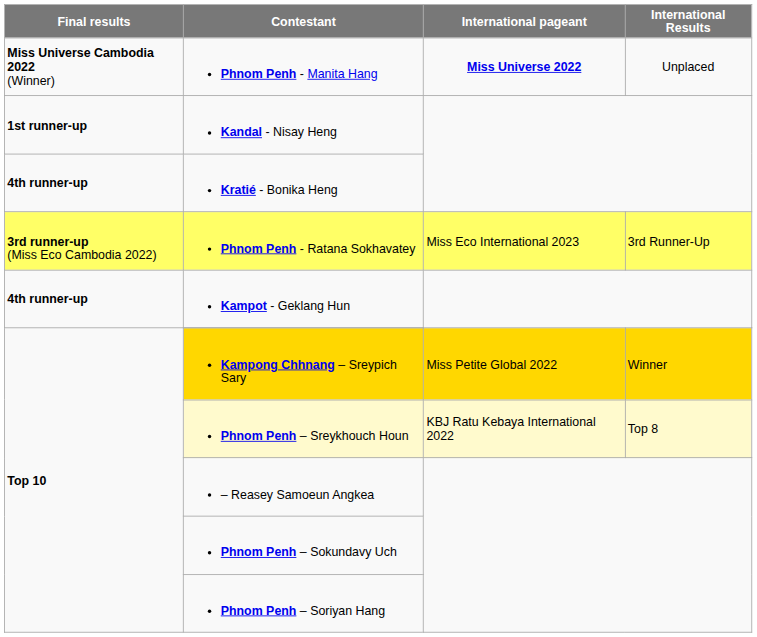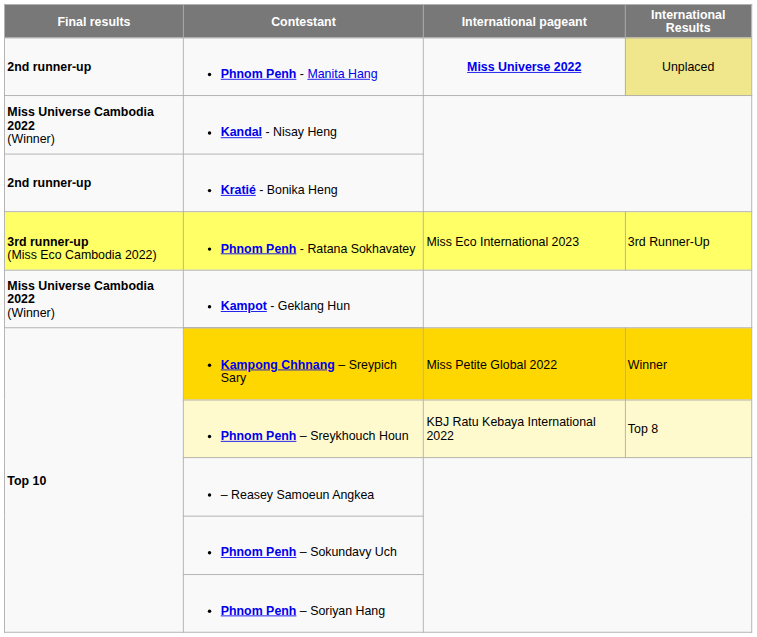 <table class="wikitable sortable" style="font-size: 90%;">
 <tr>
 <th style="background-color:#787878;color:#FFFFFF;">Final results</th>
 <th style="background-color:#787878;color:#FFFFFF;">Contestant</th>
 <th style="background-color:#787878;color:#FFFFFF;">International pageant</th>
 <th style="background-color:#787878;color:#FFFFFF;">International Results</th>
 </tr>
 <tr>
-<td><strong>Miss Universe Cambodia 2022</strong><br>(Winner)</td>
+<td><strong>2nd runner-up</strong></td>
 <td><br><ul><li><strong> <a href='#'>Phnom Penh</a></strong> - <a href='#'>Manita Hang</a></li></ul></td>
 <td style="text-align:center;"><strong><a href='#'>Miss Universe 2022</a></strong></td>
-<td style="text-align:center;">Unplaced</td>
+<td style="background: khaki; text-align:center;">Unplaced</td>
 </tr>
 <tr>
-<td><strong>1st runner-up</strong></td>
+<td><strong>Miss Universe Cambodia 2022</strong><br>(Winner)</td>
 <td><br><ul><li><strong><a href='#'>Kandal</a></strong> - Nisay Heng</li></ul></td>
 </tr>
 <tr>
-<td><strong>4th runner-up</strong></td>
+<td><strong>2nd runner-up</strong></td>
 <td><br><ul><li><strong><a href='#'>Kratié</a></strong> - Bonika Heng</li></ul></td>
 </tr>
 <tr>
 <td style="background:#FFFF66;"><br><strong>3rd runner-up</strong><br>(Miss Eco Cambodia 2022)</td>
 <td style="background:#FFFF66;"><br><ul><li><strong> <a href='#'>Phnom Penh</a></strong> - Ratana Sokhavatey</li></ul></td>
 <td style="background:#FFFF66;">Miss Eco International 2023</td>
 <td style="background:#FFFF66;">3rd Runner-Up</td>
 </tr>
 <tr>
-<td><strong>4th runner-up</strong></td>
+<td><strong>Miss Universe Cambodia 2022</strong><br>(Winner)</td>
 <td><br><ul><li><strong><a href='#'>Kampot</a></strong> - Geklang Hun</li></ul></td>
 </tr>
 <tr>
 <td rowspan="6"><strong>Top 10</strong></td>
 </tr>
 <tr>
 <td style="background:gold;"><br><ul><li><strong><a href='#'>Kampong Chhnang</a></strong> – Sreypich Sary</li></ul></td>
 <td style="background:gold;">Miss Petite Global 2022</td>
 <td style="background:gold;">Winner</td>
 </tr>
 <tr>
 <td style="background:#FFFACD;"><br><ul><li><strong> <a href='#'>Phnom Penh</a></strong> – Sreykhouch Houn</li></ul></td>
 <td style="background:#FFFACD;">KBJ Ratu Kebaya International 2022</td>
 <td style="background:#FFFACD;">Top 8</td>
 </tr>
 <tr>
 <td><br><ul><li><strong></strong> – Reasey Samoeun Angkea</li></ul></td>
 <td colspan="3" rowspan="5"></td>
 </tr>
 <tr>
 <td><br><ul><li><strong> <a href='#'>Phnom Penh</a></strong> – Sokundavy Uch</li></ul></td>
 </tr>
 <tr>
 <td><br><ul><li><strong> <a href='#'>Phnom Penh</a></strong> – Soriyan Hang</li></ul></td>
 </tr>
 </table>
